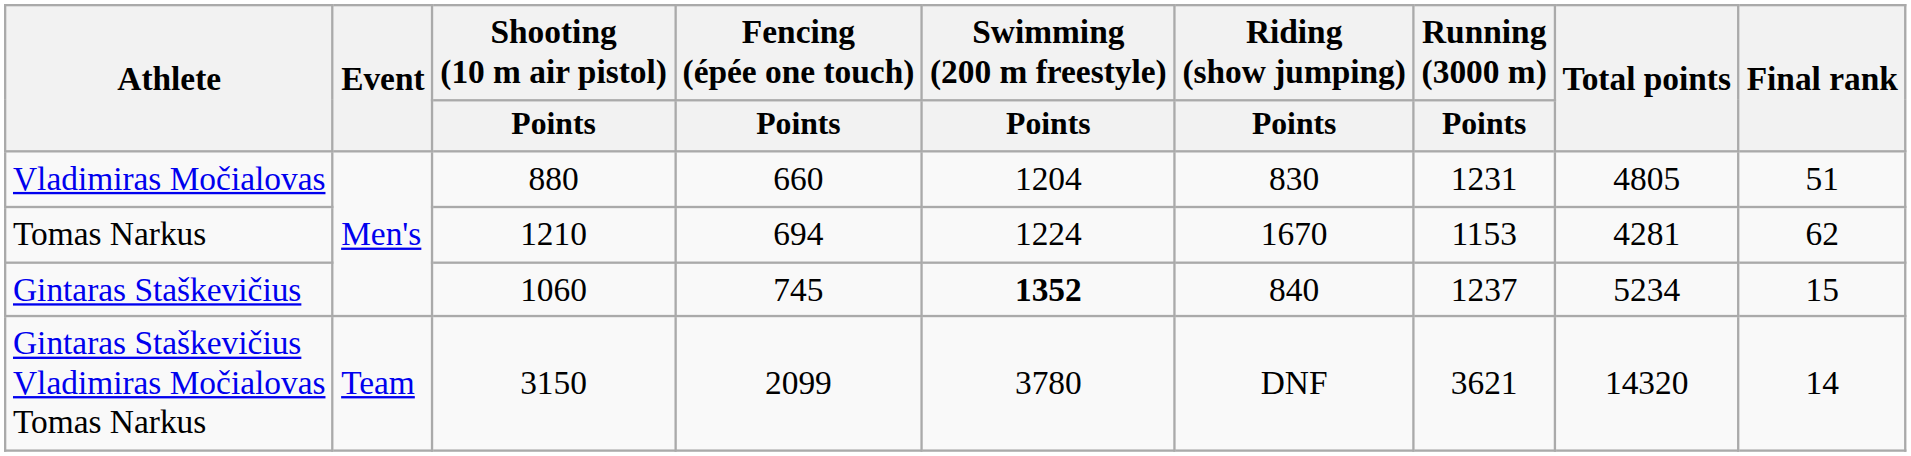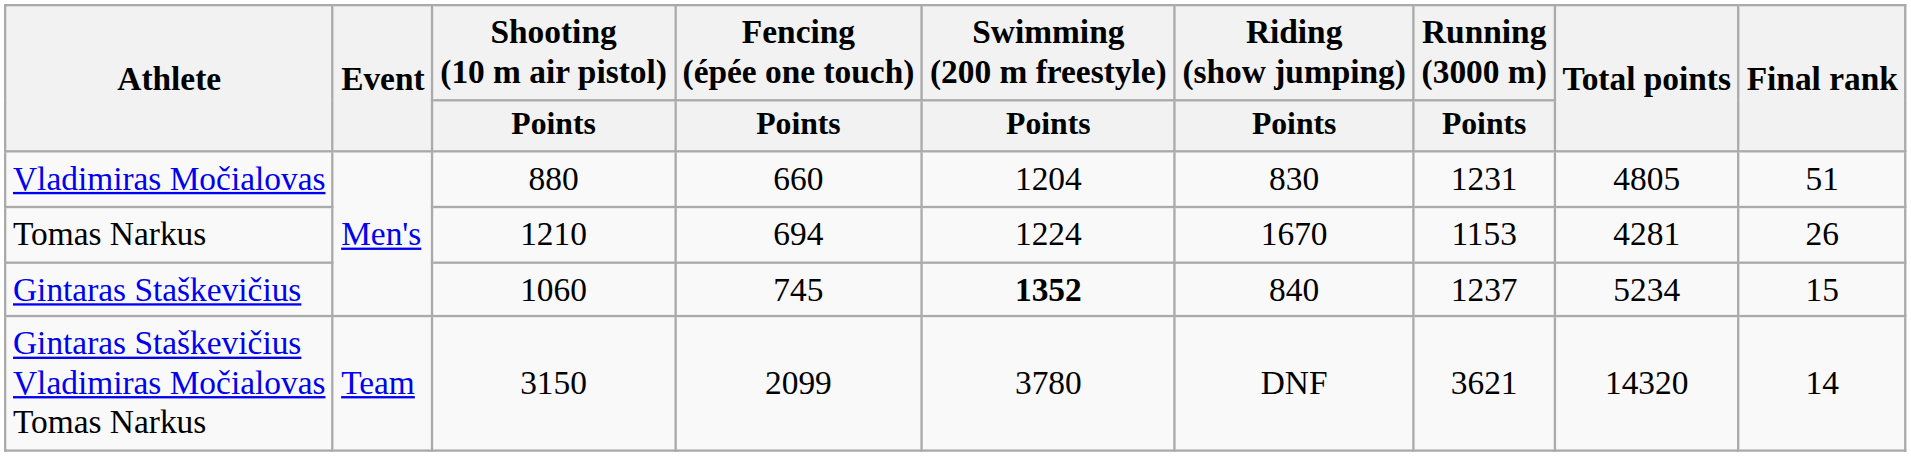 <table class="wikitable" style="font-size:90%">
 <tr>
 <th rowspan="2">Athlete</th>
 <th rowspan="2">Event</th>
 <th>Shooting<br><span>(10 m air pistol)</span></th>
 <th>Fencing<br><span>(épée one touch)</span></th>
 <th>Swimming<br><span>(200 m freestyle)</span></th>
 <th>Riding<br><span>(show jumping)</span></th>
 <th>Running<br><span>(3000 m)</span></th>
 <th rowspan=2>Total points</th>
 <th rowspan=2>Final rank</th>
 </tr>
 <tr style="font-size:95%">
 <th>Points</th>
 <th>Points</th>
 <th>Points</th>
 <th>Points</th>
 <th>Points</th>
 </tr>
 <tr align=center>
 <td align=left><a href='#'>Vladimiras Močialovas</a></td>
 <td align=left rowspan=3><a href='#'>Men's</a></td>
 <td>880</td>
 <td>660</td>
 <td>1204</td>
 <td>830</td>
 <td>1231</td>
 <td>4805</td>
 <td>51</td>
 </tr>
 <tr align=center>
 <td align=left>Tomas Narkus</td>
 <td>1210</td>
 <td>694</td>
 <td>1224</td>
 <td>1670</td>
 <td>1153</td>
 <td>4281</td>
-<td>62</td>
+<td>26</td>
 </tr>
 <tr align=center>
 <td align=left><a href='#'>Gintaras Staškevičius</a></td>
 <td>1060</td>
 <td>745</td>
 <td><strong>1352</strong></td>
 <td>840</td>
 <td>1237</td>
 <td>5234</td>
 <td>15</td>
 </tr>
 <tr align=center>
 <td align=left><a href='#'>Gintaras Staškevičius</a><br><a href='#'>Vladimiras Močialovas</a><br>Tomas Narkus</td>
 <td align=left><a href='#'>Team</a></td>
 <td>3150</td>
 <td>2099</td>
 <td>3780</td>
 <td>DNF</td>
 <td>3621</td>
 <td>14320</td>
 <td>14</td>
 </tr>
 </table>
